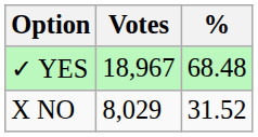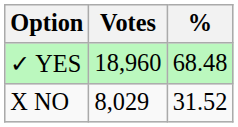 <table class="wikitable">
 <tr>
 <th>Option</th>
 <th>Votes</th>
 <th>%</th>
 </tr>
 <tr>
 <td style=background:#bbf8be>✓ YES</td>
-<td style=background:#bbf8be>18,967</td>
+<td style=background:#bbf8be>18,960</td>
 <td style=background:#bbf8be>68.48</td>
 </tr>
 <tr>
 <td>X NO</td>
 <td>8,029</td>
 <td>31.52</td>
 </tr>
 </table>
